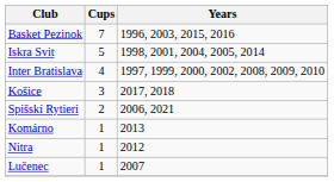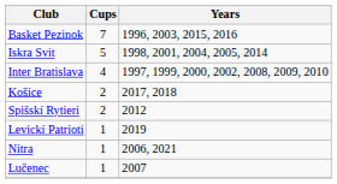 <table class="wikitable">
 <tr>
 <th>Club</th>
 <th>Cups</th>
 <th>Years</th>
 </tr>
 <tr>
 <td><a href='#'>Basket Pezinok</a></td>
 <td align=center>7</td>
 <td>1996, 2003, 2015, 2016</td>
 </tr>
 <tr>
 <td><a href='#'>Iskra Svit</a></td>
 <td align=center>5</td>
 <td>1998, 2001, 2004, 2005, 2014</td>
 </tr>
 <tr>
 <td><a href='#'>Inter Bratislava</a></td>
 <td align=center>4</td>
 <td>1997, 1999, 2000, 2002, 2008, 2009, 2010</td>
 </tr>
 <tr>
 <td><a href='#'>Košice</a></td>
-<td align=center>3</td>
+<td align=center>2</td>
 <td>2017, 2018</td>
 </tr>
 <tr>
 <td><a href='#'>Spišskí Rytieri</a></td>
 <td align=center>2</td>
-<td>2006, 2021</td>
+<td>2012</td>
 </tr>
 <tr>
-<td><a href='#'>Komárno</a></td>
+<td><a href='#'>Levickí Patrioti</a></td>
 <td align=center>1</td>
-<td>2013</td>
+<td>2019</td>
 </tr>
 <tr>
 <td><a href='#'>Nitra</a></td>
 <td align=center>1</td>
-<td>2012</td>
+<td>2006, 2021</td>
 </tr>
 <tr>
 <td><a href='#'>Lučenec</a></td>
 <td align=center>1</td>
 <td>2007</td>
 </tr>
 <tr>
 </tr>
 </table>
